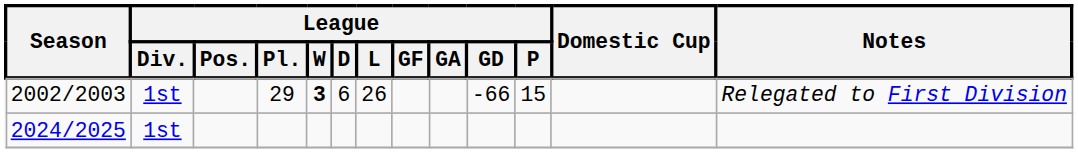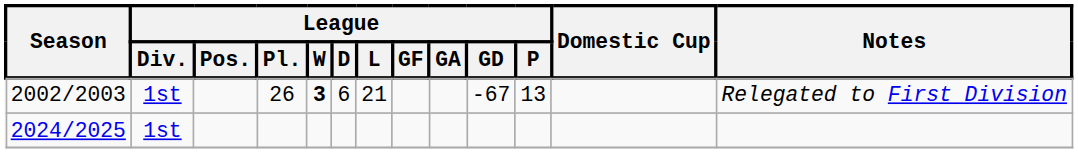 <table class="wikitable">
 <tr style="background:#d92121;">
 <th rowspan="2" ! style="background:; color:; border:2px solid ;" scope="col">Season</th>
 <th colspan="10"! style="background:; color:; border:2px solid ;" scope="col">League</th>
 <th rowspan="2" ! style="background:; color:; border:2px solid ;" scope="col">Domestic Cup</th>
 <th rowspan="2" ! style="background:; color:; border:2px solid ;" scope="col">Notes</th>
 </tr>
 <tr>
 <th style="background:; color:;border:2px solid ;" scope="col">Div.</th>
 <th style="background:; color:;border:2px solid ;" scope="col">Pos.</th>
 <th style="background:; color:;border:2px solid ;" scope="col">Pl.</th>
 <th style="background:; color:;border:2px solid ;" scope="col">W</th>
 <th style="background:; color:;border:2px solid ;" scope="col">D</th>
 <th style="background:; color:;border:2px solid ;" scope="col">L</th>
 <th style="background:; color:;border:2px solid ;" scope="col">GF</th>
 <th style="background:; color:;border:2px solid ;" scope="col">GA</th>
 <th style="background:; color:;border:2px solid ;" scope="col">GD</th>
 <th style="background:; color:;border:2px solid ;" scope="col">P</th>
 </tr>
 <tr>
 </tr>
 <tr>
 <td align=center>2002/2003</td>
 <td align=center><a href='#'>1st</a></td>
 <td></td>
-<td align=center>29</td>
+<td align=center>26</td>
 <td align=center><strong>3</strong></td>
 <td align=center>6</td>
-<td align=center>26</td>
+<td align=center>21</td>
 <td align=center></td>
 <td align=center></td>
-<td align=center>-66</td>
-<td align=center>15</td>
+<td align=center>-67</td>
+<td align=center>13</td>
 <td align=center></td>
 <td align=center><em>Relegated to <a href='#'>First Division</a></em></td>
 </tr>
 <tr>
 <td align=center><a href='#'>2024/2025</a></td>
 <td align=center><a href='#'>1st</a></td>
 <td></td>
 <td align=center></td>
 <td align=center></td>
 <td align=center></td>
 <td align=center></td>
 <td align=center></td>
 <td align=center></td>
 <td align=center></td>
 <td align=center></td>
 <td align=center></td>
 <td align=center></td>
 </tr>
 <tr>
 </tr>
 </table>
